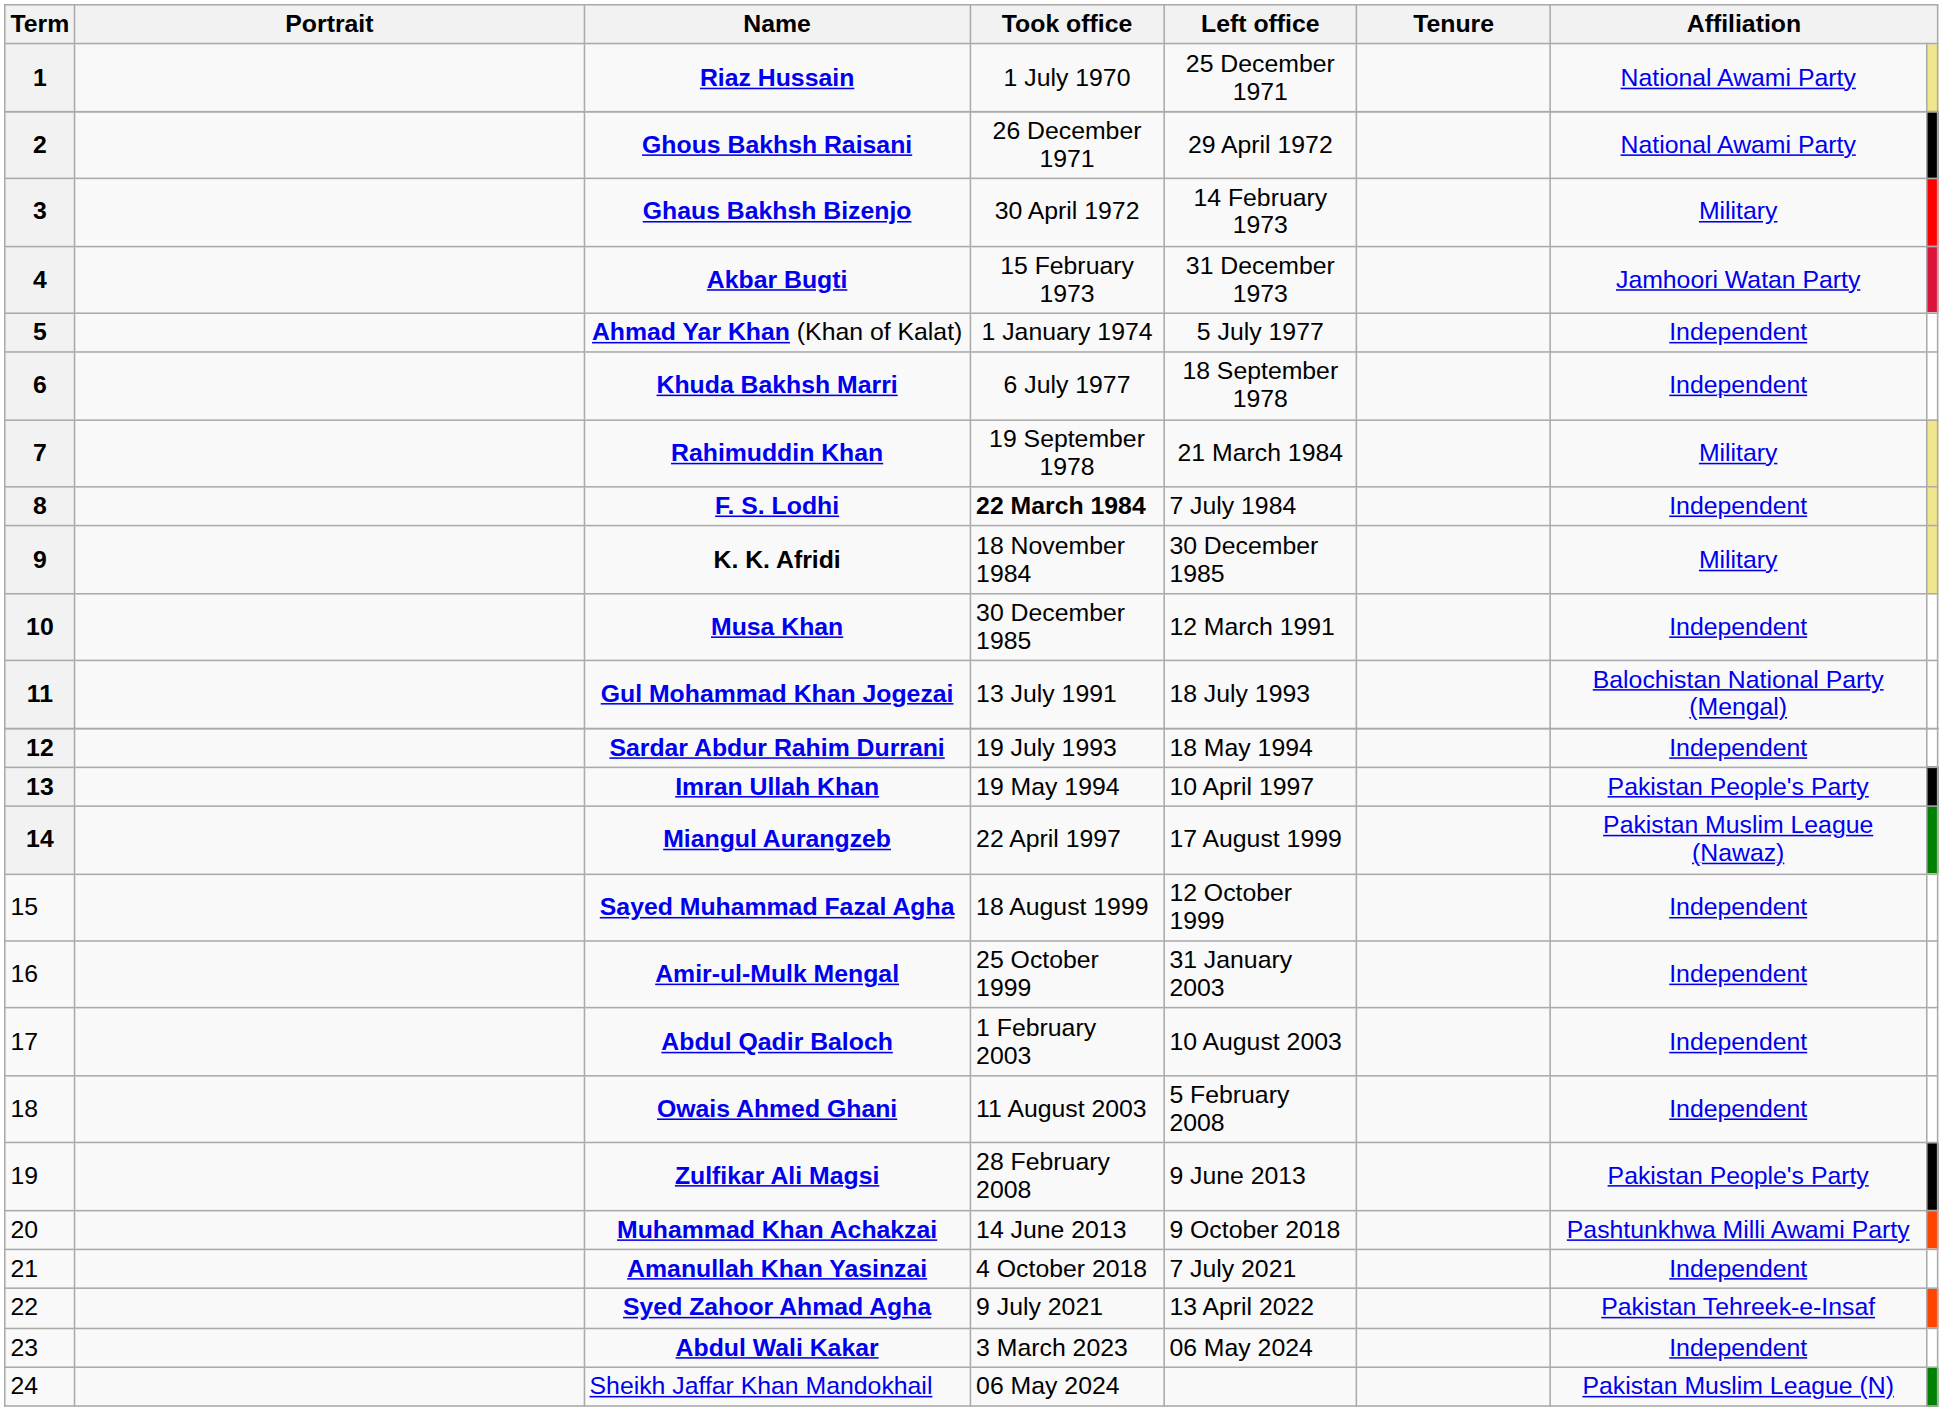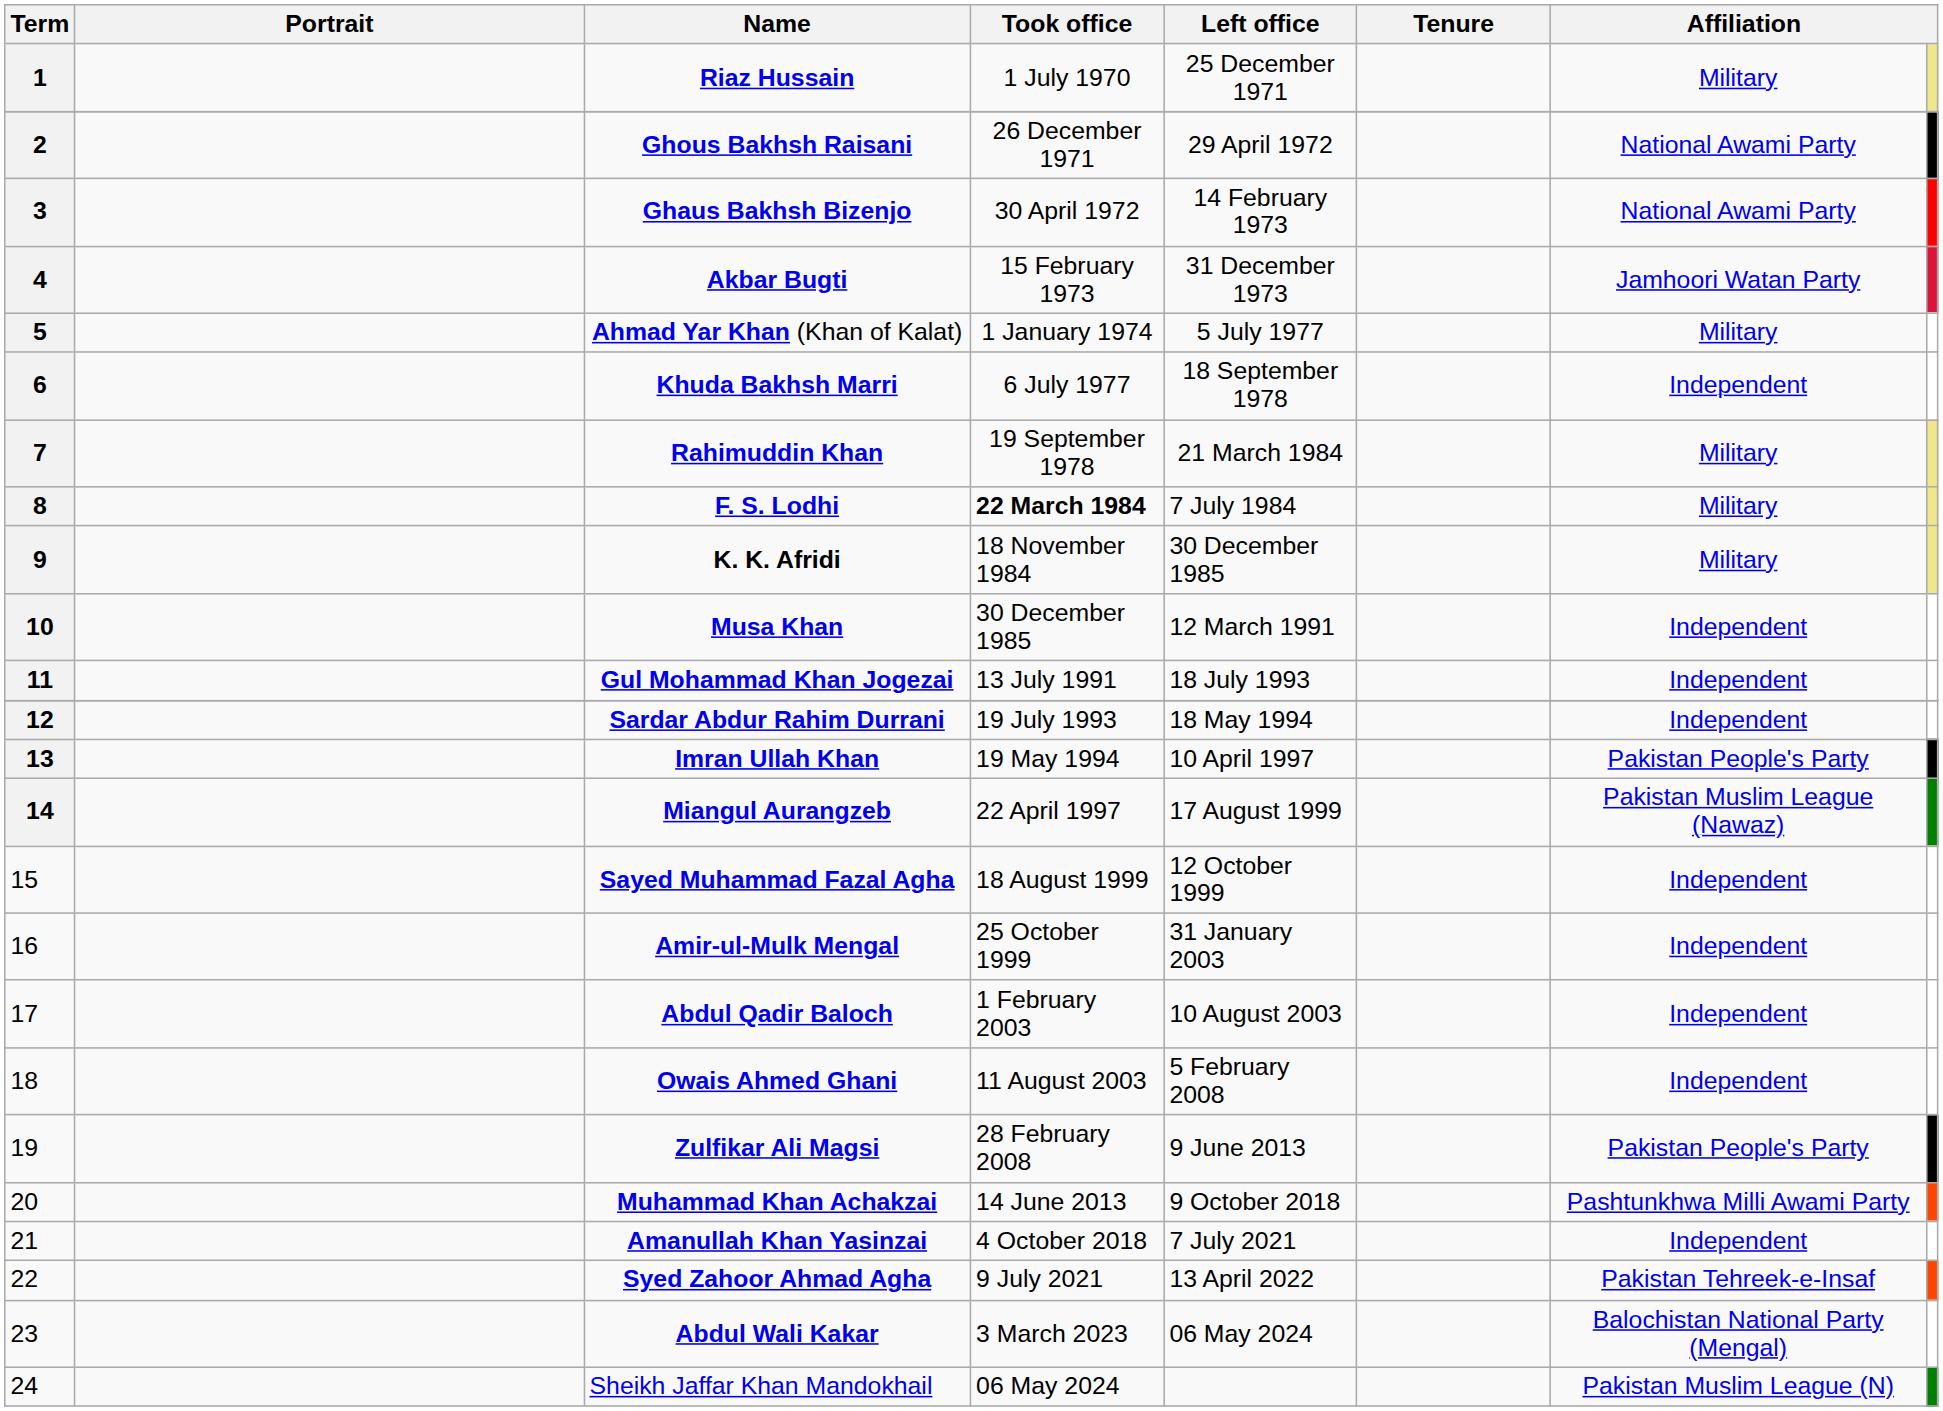 <table class="wikitable sortable plain row headers collapsible">
 <tr>
 <th width=1%>Term</th>
 <th style="width:100px;">Portrait</th>
 <th width=20%>Name</th>
 <th width=10%>Took office</th>
 <th width=10%>Left office</th>
 <th width=10%>Tenure</th>
 <th colspan="2" width=20%>Affiliation</th>
 </tr>
 <tr>
 <th align="center">1</th>
 <td align="center"></td>
 <td align="center"><strong><a href='#'>Riaz Hussain</a></strong></td>
 <td align="center">1 July 1970</td>
 <td align="center">25 December 1971</td>
 <td align="center"></td>
-<td align="center"><a href='#'>National Awami Party</a></td>
+<td align="center"><a href='#'>Military</a></td>
 <td align="center" style="background-color: Khaki"></td>
 </tr>
 <tr>
 </tr>
 <tr>
 <th align="center">2</th>
 <td align="center"></td>
 <td align="center"><strong><a href='#'>Ghous Bakhsh Raisani</a></strong></td>
 <td align="center">26 December 1971</td>
 <td align="center">29 April 1972</td>
 <td align="center"></td>
 <td align="center"><a href='#'>National Awami Party</a></td>
 <td align="center" style="background-color: Black"></td>
 </tr>
 <tr>
 <th align="center">3</th>
 <td align="center"></td>
 <td align="center"><strong><a href='#'>Ghaus Bakhsh Bizenjo</a></strong></td>
 <td align="center">30 April 1972</td>
 <td align="center">14 February 1973</td>
 <td align="center"></td>
-<td align="center"><a href='#'>Military</a></td>
+<td align="center"><a href='#'>National Awami Party</a></td>
 <td align="center" style="background-color: Red"></td>
 </tr>
 <tr>
 <th align="center">4</th>
 <td align="center"></td>
 <td align="center"><strong><a href='#'>Akbar Bugti</a></strong></td>
 <td align="center">15 February 1973</td>
 <td align="center">31 December 1973</td>
 <td align="center"></td>
 <td align="center"><a href='#'>Jamhoori Watan Party</a></td>
 <td align="center" style="background-color: Crimson"></td>
 </tr>
 <tr>
 <th align="center">5</th>
 <td align="center"></td>
 <td align="center"><strong><a href='#'>Ahmad Yar Khan</a></strong> (Khan of Kalat)</td>
 <td align="center">1 January 1974</td>
 <td align="center">5 July 1977</td>
 <td align="center"></td>
-<td align="center"><a href='#'>Independent</a></td>
+<td align="center"><a href='#'>Military</a></td>
 <td align="center" style="background-color: White"></td>
 </tr>
 <tr>
 <th align="center">6</th>
 <td align="center"></td>
 <td align="center"><strong><a href='#'>Khuda Bakhsh Marri</a></strong></td>
 <td align="center">6 July 1977</td>
 <td align="center">18 September 1978</td>
 <td align="center"></td>
 <td align="center"><a href='#'>Independent</a></td>
 <td align="center" style="background-color: White"></td>
 </tr>
 <tr>
 <th align="center">7</th>
 <td align="center"></td>
 <td align="center"><strong><a href='#'>Rahimuddin Khan</a></strong></td>
 <td align="center">19 September 1978</td>
 <td align="center">21 March 1984</td>
 <td align="center"></td>
 <td align="center"><a href='#'>Military</a></td>
 <td align="center" style="background-color: Khaki"></td>
 </tr>
 <tr>
 <th align="center">8</th>
 <td align="center"></td>
 <td align="center"><strong><a href='#'>F. S. Lodhi</a></strong></td>
 <td><strong>22 March 1984</strong></td>
 <td>7 July 1984</td>
 <td align="center"></td>
-<td align="center"><a href='#'>Independent</a></td>
+<td align="center"><a href='#'>Military</a></td>
 <td align="center" style="background-color: Khaki"></td>
 </tr>
 <tr>
 <th align="center">9</th>
 <td align="center"></td>
 <td align="center"><strong>K. K. Afridi</strong></td>
 <td>18 November 1984</td>
 <td>30 December 1985</td>
 <td align="center"></td>
 <td align="center"><a href='#'>Military</a></td>
 <td align="center" style="background-color: Khaki"></td>
 </tr>
 <tr>
 <th align="center">10</th>
 <td align="center"></td>
 <td align="center"><strong><a href='#'>Musa Khan</a></strong></td>
 <td>30 December 1985</td>
 <td>12 March 1991</td>
 <td align="center"></td>
 <td align="center"><a href='#'>Independent</a></td>
 <td align="center" style="background-color: White"></td>
 </tr>
 <tr>
 <th align="center">11</th>
 <td align="center"></td>
 <td align="center"><strong><a href='#'>Gul Mohammad Khan Jogezai</a></strong></td>
 <td>13 July 1991</td>
 <td>18 July 1993</td>
 <td align="center"></td>
-<td align="center"><a href='#'>Balochistan National Party (Mengal)</a></td>
+<td align="center"><a href='#'>Independent</a></td>
 <td align="center" style="background-color: White"></td>
 </tr>
 <tr>
 </tr>
 <tr>
 <th align="center">12</th>
 <td align="center"></td>
 <td align="center"><strong><a href='#'>Sardar Abdur Rahim Durrani</a></strong></td>
 <td>19 July 1993</td>
 <td>18 May 1994</td>
 <td align="center"></td>
 <td align="center"><a href='#'>Independent</a></td>
 <td align="center" style="background-color: White"></td>
 </tr>
 <tr>
 <th align="center">13</th>
 <td align="center"></td>
 <td align="center"><strong><a href='#'>Imran Ullah Khan</a></strong></td>
 <td>19 May 1994</td>
 <td>10 April 1997</td>
 <td align="center"></td>
 <td align="center"><a href='#'>Pakistan People's Party</a></td>
 <td align="center" style="background-color: Black"></td>
 </tr>
 <tr>
 <th align="center">14</th>
 <td align="center"></td>
 <td align="center"><strong><a href='#'>Miangul Aurangzeb</a></strong></td>
 <td>22 April 1997</td>
 <td>17 August 1999</td>
 <td align="center"></td>
 <td align="center"><a href='#'>Pakistan Muslim League (Nawaz)</a></td>
 <td align="center" style="background-color: Green"></td>
 </tr>
 <tr>
 <td>15</td>
 <td></td>
 <td align="center"><strong><a href='#'>Sayed Muhammad Fazal Agha</a></strong></td>
 <td>18 August 1999</td>
 <td>12 October 1999</td>
 <td align="center"></td>
 <td align="center"><a href='#'>Independent</a></td>
 <td align="center" style="background-color: White"></td>
 </tr>
 <tr>
 <td>16</td>
 <td></td>
 <td align="center"><strong><a href='#'>Amir-ul-Mulk Mengal</a></strong></td>
 <td>25 October 1999</td>
 <td>31 January 2003</td>
 <td align="center"></td>
 <td align="center"><a href='#'>Independent</a></td>
 <td align="center" style="background-color: White"></td>
 </tr>
 <tr>
 <td>17</td>
 <td></td>
 <td align="center"><strong><a href='#'>Abdul Qadir Baloch</a></strong></td>
 <td>1 February 2003</td>
 <td>10 August 2003</td>
 <td align="center"></td>
 <td align="center"><a href='#'>Independent</a></td>
 <td align="center" style="background-color: White"></td>
 </tr>
 <tr>
 <td>18</td>
 <td></td>
 <td align="center"><strong><a href='#'>Owais Ahmed Ghani</a></strong></td>
 <td>11 August 2003</td>
 <td>5 February 2008</td>
 <td align="center"></td>
 <td align="center"><a href='#'>Independent</a></td>
 <td align="center" style="background-color: White"></td>
 </tr>
 <tr>
 <td>19</td>
 <td></td>
 <td align="center"><strong><a href='#'>Zulfikar Ali Magsi</a></strong></td>
 <td>28 February 2008</td>
 <td>9 June 2013</td>
 <td align="center"></td>
 <td align="center"><a href='#'>Pakistan People's Party</a></td>
 <td align="center" style="background-color: Black"></td>
 </tr>
 <tr>
 <td>20</td>
 <td></td>
 <td align="center"><strong><a href='#'>Muhammad Khan Achakzai</a></strong></td>
 <td>14 June 2013</td>
 <td>9 October 2018</td>
 <td align="center"></td>
 <td align="center"><a href='#'>Pashtunkhwa Milli Awami Party</a></td>
 <td align="center" style="background-color: Orangered"></td>
 </tr>
 <tr>
 <td>21</td>
 <td></td>
 <td align="center"><strong><a href='#'>Amanullah Khan Yasinzai</a></strong></td>
 <td>4 October 2018</td>
 <td>7 July 2021</td>
 <td align="center"></td>
 <td align="center"><a href='#'>Independent</a></td>
 <td align="center" style="background-color: White"></td>
 </tr>
 <tr>
 <td>22</td>
 <td></td>
 <td align="center"><strong><a href='#'>Syed Zahoor Ahmad Agha</a></strong></td>
 <td>9 July 2021</td>
 <td>13 April 2022</td>
 <td align="center"></td>
 <td align="center"><a href='#'>Pakistan Tehreek-e-Insaf</a></td>
 <td align="center" style="background-color: Orangered"></td>
 </tr>
 <tr>
 <td>23</td>
 <td></td>
 <td align="center"><strong><a href='#'>Abdul Wali Kakar</a></strong></td>
 <td>3 March 2023</td>
 <td>06 May 2024</td>
 <td align="center"></td>
-<td align="center"><a href='#'>Independent</a></td>
+<td align="center"><a href='#'>Balochistan National Party (Mengal)</a></td>
 <td align="center" style="background-color: White"></td>
 </tr>
 <tr>
 <td>24</td>
 <td></td>
 <td><a href='#'>Sheikh Jaffar Khan Mandokhail</a></td>
 <td>06 May 2024</td>
 <td></td>
 <td></td>
 <td align="center"><a href='#'>Pakistan Muslim League (N)</a></td>
 <td align="center" style="background-color: Green"></td>
 </tr>
 </table>
